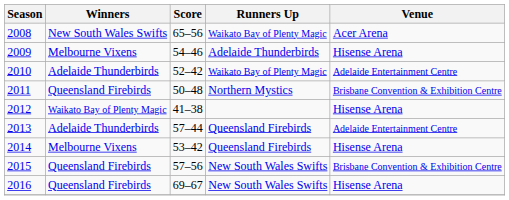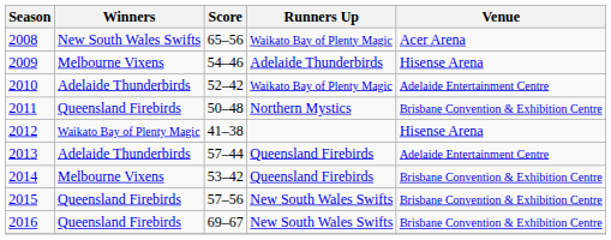 <table class="wikitable collapsible">
 <tr>
 <th>Season</th>
 <th>Winners</th>
 <th>Score</th>
 <th>Runners Up</th>
 <th>Venue</th>
 </tr>
 <tr>
 <td><a href='#'>2008</a></td>
 <td><a href='#'>New South Wales Swifts</a></td>
 <td>65–56</td>
 <td><small><a href='#'>Waikato Bay of Plenty Magic</a></small></td>
 <td><a href='#'>Acer Arena</a></td>
 </tr>
 <tr>
 <td><a href='#'>2009</a></td>
 <td><a href='#'>Melbourne Vixens</a></td>
 <td>54–46</td>
 <td><a href='#'>Adelaide Thunderbirds</a></td>
 <td><a href='#'>Hisense Arena</a></td>
 </tr>
 <tr>
 <td><a href='#'>2010</a></td>
 <td><a href='#'>Adelaide Thunderbirds</a></td>
 <td>52–42</td>
 <td><small><a href='#'>Waikato Bay of Plenty Magic</a></small></td>
 <td><small><a href='#'>Adelaide Entertainment Centre</a></small></td>
 </tr>
 <tr>
 <td><a href='#'>2011</a></td>
 <td><a href='#'>Queensland Firebirds</a></td>
 <td>50–48</td>
 <td><a href='#'>Northern Mystics</a></td>
 <td><small><a href='#'>Brisbane Convention & Exhibition Centre</a></small></td>
 </tr>
 <tr>
 <td><a href='#'>2012</a></td>
 <td><small><a href='#'>Waikato Bay of Plenty Magic</a></small></td>
 <td>41–38</td>
 <td></td>
 <td><a href='#'>Hisense Arena</a></td>
 </tr>
 <tr>
 <td><a href='#'>2013</a></td>
 <td><a href='#'>Adelaide Thunderbirds</a></td>
 <td>57–44</td>
 <td><a href='#'>Queensland Firebirds</a></td>
 <td><small><a href='#'>Adelaide Entertainment Centre</a></small> </td>
 </tr>
 <tr>
 <td><a href='#'>2014</a></td>
 <td><a href='#'>Melbourne Vixens</a></td>
 <td>53–42</td>
 <td><a href='#'>Queensland Firebirds</a></td>
-<td><a href='#'>Hisense Arena</a></td>
+<td><small><a href='#'>Brisbane Convention & Exhibition Centre</a></small></td>
 </tr>
 <tr>
 <td><a href='#'>2015</a></td>
 <td><a href='#'>Queensland Firebirds</a></td>
 <td>57–56</td>
 <td><a href='#'>New South Wales Swifts</a></td>
 <td><small><a href='#'>Brisbane Convention & Exhibition Centre</a></small></td>
 </tr>
 <tr>
 <td><a href='#'>2016</a></td>
 <td><a href='#'>Queensland Firebirds</a></td>
 <td>69–67</td>
 <td><a href='#'>New South Wales Swifts</a></td>
-<td><a href='#'>Hisense Arena</a></td>
+<td><small><a href='#'>Brisbane Convention & Exhibition Centre</a></small></td>
 </tr>
 <tr>
 </tr>
 </table>
